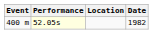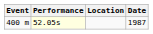 <table class="wikitable" style="border-collapse: collapse; font-size: 95%;">
 <tr>
 <th scope="col">Event</th>
 <th scope="col">Performance</th>
 <th scope="col">Location</th>
 <th scope="col">Date</th>
 </tr>
 <tr>
 <td>400 m</td>
 <td style="background: lightyellow;">52.05s</td>
 <td></td>
-<td>1982</td>
+<td>1987</td>
 </tr>
 </table>
